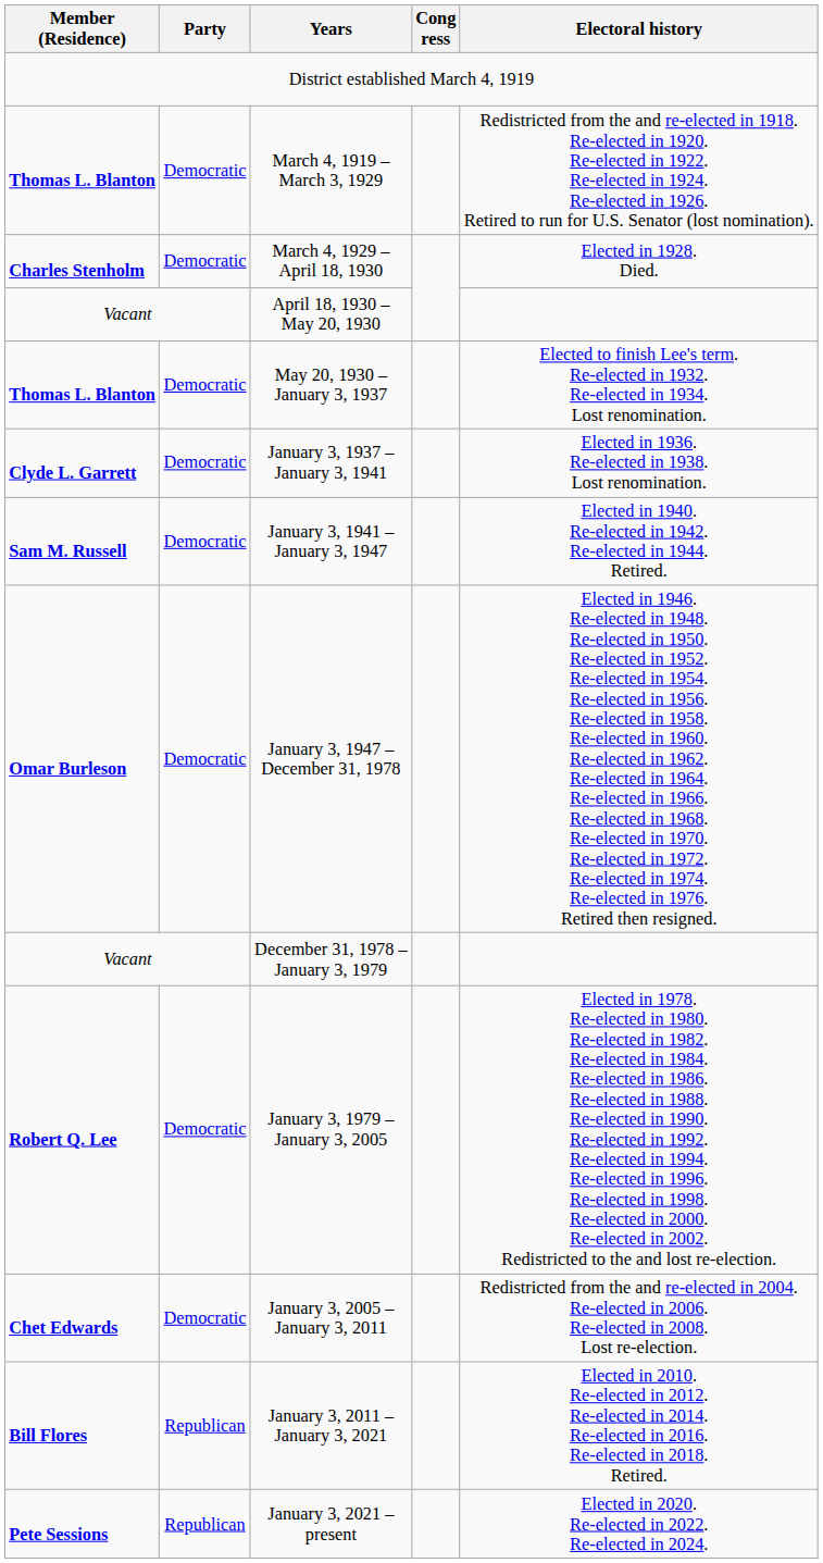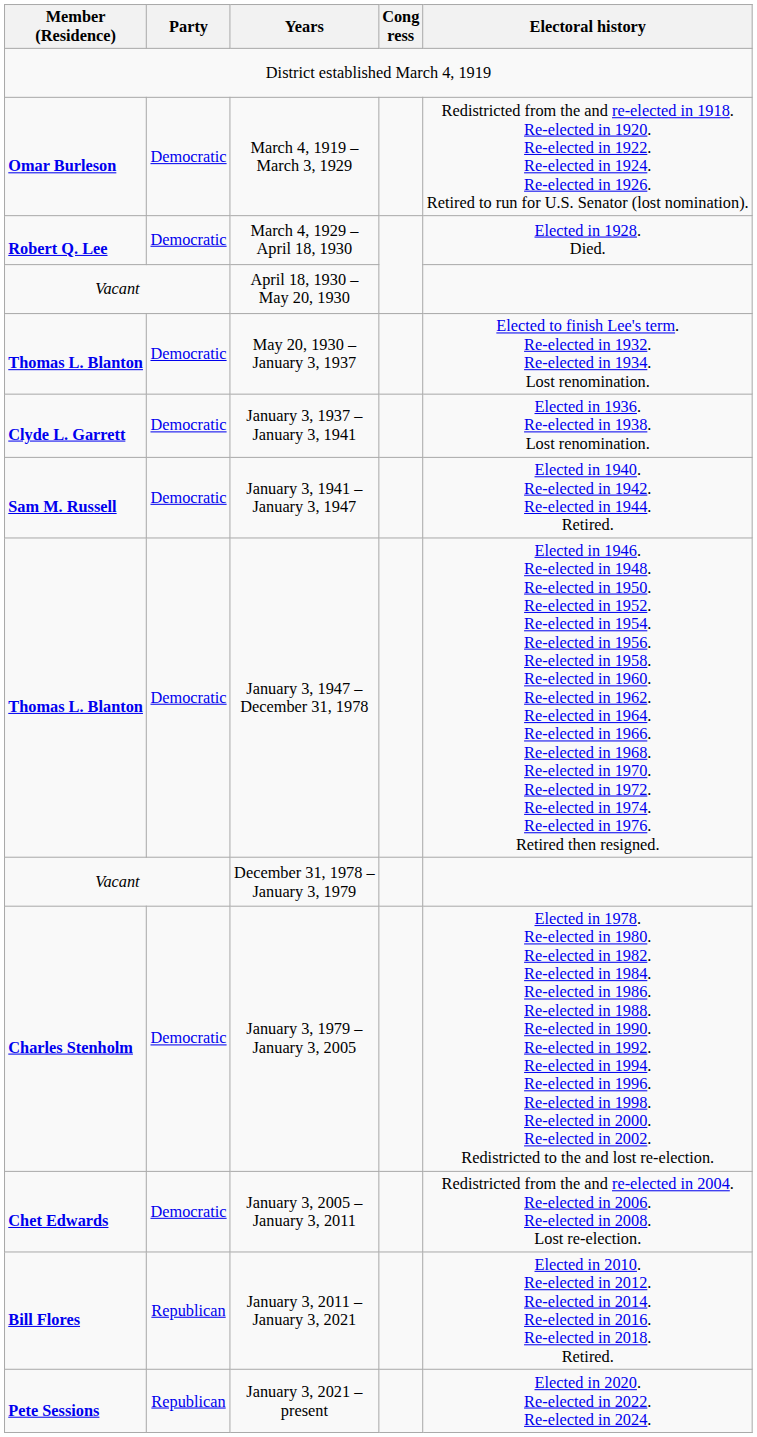 <table class=wikitable style="text-align:center">
 <tr>
 <th>Member<br>(Residence)</th>
 <th>Party</th>
 <th>Years</th>
 <th>Cong<br>ress</th>
 <th>Electoral history</th>
 </tr>
 <tr style="height:3em">
 <td colspan=5>District established March 4, 1919</td>
 </tr>
 <tr style="height:3em">
-<td align=left><br><strong><a href='#'>Thomas L. Blanton</a></strong><br></td>
+<td align=left><br><strong><a href='#'>Omar Burleson</a></strong><br></td>
 <td><a href='#'>Democratic</a></td>
 <td nowrap>March 4, 1919 –<br>March 3, 1929</td>
 <td></td>
 <td>Redistricted from the  and <a href='#'>re-elected in 1918</a>.<br><a href='#'>Re-elected in 1920</a>.<br><a href='#'>Re-elected in 1922</a>.<br><a href='#'>Re-elected in 1924</a>.<br><a href='#'>Re-elected in 1926</a>.<br>Retired to run for U.S. Senator (lost nomination).</td>
 </tr>
 <tr style="height:3em">
-<td align=left><br><strong><a href='#'>Charles Stenholm</a></strong><br></td>
+<td align=left><br><strong><a href='#'>Robert Q. Lee</a></strong><br></td>
 <td><a href='#'>Democratic</a></td>
 <td nowrap>March 4, 1929 –<br>April 18, 1930</td>
 <td rowspan=2></td>
 <td><a href='#'>Elected in 1928</a>.<br>Died.</td>
 </tr>
 <tr style="height:3em">
 <td colspan=2><em>Vacant</em></td>
 <td nowrap>April 18, 1930 –<br>May 20, 1930</td>
 <td></td>
 </tr>
 <tr style="height:3em">
 <td align=left><br><strong><a href='#'>Thomas L. Blanton</a></strong><br></td>
 <td><a href='#'>Democratic</a></td>
 <td nowrap>May 20, 1930 –<br>January 3, 1937</td>
 <td></td>
 <td><a href='#'>Elected to finish Lee's term</a>.<br><a href='#'>Re-elected in 1932</a>.<br><a href='#'>Re-elected in 1934</a>.<br>Lost renomination.</td>
 </tr>
 <tr style="height:3em">
 <td align=left><br><strong><a href='#'>Clyde L. Garrett</a></strong><br></td>
 <td><a href='#'>Democratic</a></td>
 <td nowrap>January 3, 1937 –<br>January 3, 1941</td>
 <td></td>
 <td><a href='#'>Elected in 1936</a>.<br><a href='#'>Re-elected in 1938</a>.<br>Lost renomination.</td>
 </tr>
 <tr style="height:3em">
 <td align=left><br><strong><a href='#'>Sam M. Russell</a></strong><br></td>
 <td><a href='#'>Democratic</a></td>
 <td nowrap>January 3, 1941 –<br>January 3, 1947</td>
 <td></td>
 <td><a href='#'>Elected in 1940</a>.<br><a href='#'>Re-elected in 1942</a>.<br><a href='#'>Re-elected in 1944</a>.<br>Retired.</td>
 </tr>
 <tr style="height:3em">
-<td align=left><br><strong><a href='#'>Omar Burleson</a></strong><br></td>
+<td align=left><br><strong><a href='#'>Thomas L. Blanton</a></strong><br></td>
 <td><a href='#'>Democratic</a></td>
 <td nowrap>January 3, 1947 –<br>December 31, 1978</td>
 <td></td>
 <td><a href='#'>Elected in 1946</a>.<br><a href='#'>Re-elected in 1948</a>.<br><a href='#'>Re-elected in 1950</a>.<br><a href='#'>Re-elected in 1952</a>.<br><a href='#'>Re-elected in 1954</a>.<br><a href='#'>Re-elected in 1956</a>.<br><a href='#'>Re-elected in 1958</a>.<br><a href='#'>Re-elected in 1960</a>.<br><a href='#'>Re-elected in 1962</a>.<br><a href='#'>Re-elected in 1964</a>.<br><a href='#'>Re-elected in 1966</a>.<br><a href='#'>Re-elected in 1968</a>.<br><a href='#'>Re-elected in 1970</a>.<br><a href='#'>Re-elected in 1972</a>.<br><a href='#'>Re-elected in 1974</a>.<br><a href='#'>Re-elected in 1976</a>.<br>Retired then resigned.</td>
 </tr>
 <tr style="height:3em">
 <td colspan=2><em>Vacant</em></td>
 <td nowrap>December 31, 1978 –<br>January 3, 1979</td>
 <td></td>
 <td></td>
 </tr>
 <tr style="height:3em">
-<td align=left><br><strong><a href='#'>Robert Q. Lee</a></strong><br></td>
+<td align=left><br><strong><a href='#'>Charles Stenholm</a></strong><br></td>
 <td><a href='#'>Democratic</a></td>
 <td nowrap>January 3, 1979 –<br>January 3, 2005</td>
 <td></td>
 <td><a href='#'>Elected in 1978</a>.<br><a href='#'>Re-elected in 1980</a>.<br><a href='#'>Re-elected in 1982</a>.<br><a href='#'>Re-elected in 1984</a>.<br><a href='#'>Re-elected in 1986</a>.<br><a href='#'>Re-elected in 1988</a>.<br><a href='#'>Re-elected in 1990</a>.<br><a href='#'>Re-elected in 1992</a>.<br><a href='#'>Re-elected in 1994</a>.<br><a href='#'>Re-elected in 1996</a>.<br><a href='#'>Re-elected in 1998</a>.<br><a href='#'>Re-elected in 2000</a>.<br><a href='#'>Re-elected in 2002</a>.<br>Redistricted to the  and lost re-election.</td>
 </tr>
 <tr style="height:3em">
 <td align=left><br><strong><a href='#'>Chet Edwards</a></strong><br></td>
 <td><a href='#'>Democratic</a></td>
 <td nowrap>January 3, 2005 –<br>January 3, 2011</td>
 <td></td>
 <td>Redistricted from the  and <a href='#'>re-elected in 2004</a>.<br><a href='#'>Re-elected in 2006</a>.<br><a href='#'>Re-elected in 2008</a>.<br>Lost re-election.</td>
 </tr>
 <tr style="height:3em">
 <td align=left><br><strong><a href='#'>Bill Flores</a></strong><br></td>
 <td><a href='#'>Republican</a></td>
 <td nowrap>January 3, 2011 –<br>January 3, 2021</td>
 <td></td>
 <td><a href='#'>Elected in 2010</a>.<br><a href='#'>Re-elected in 2012</a>.<br><a href='#'>Re-elected in 2014</a>.<br><a href='#'>Re-elected in 2016</a>.<br><a href='#'>Re-elected in 2018</a>.<br>Retired.</td>
 </tr>
 <tr style="height:3em">
 <td align=left><br><strong><a href='#'>Pete Sessions</a></strong><br></td>
 <td><a href='#'>Republican</a></td>
 <td nowrap>January 3, 2021 –<br>present</td>
 <td></td>
 <td><a href='#'>Elected in 2020</a>.<br><a href='#'>Re-elected in 2022</a>.<br><a href='#'>Re-elected in 2024</a>.</td>
 </tr>
 </table>
